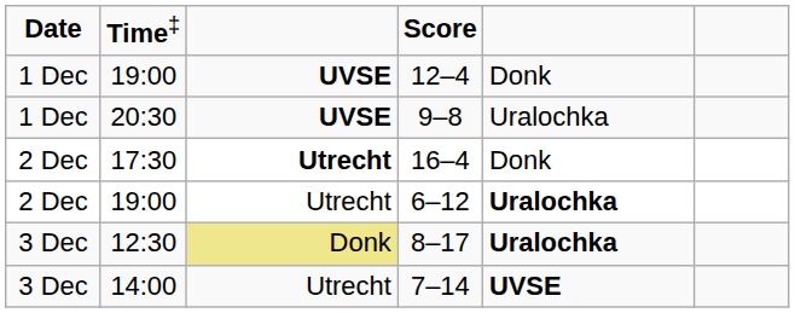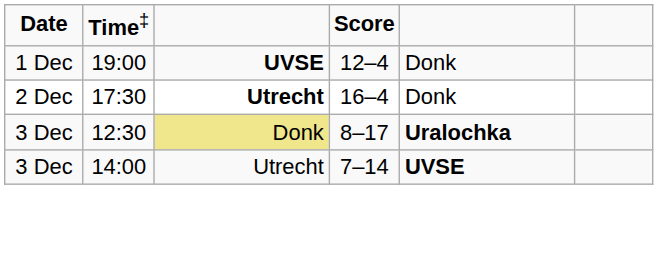 <table class=wikitable style="text-align:center;">
 <tr>
 <td width=50px><strong>Date</strong></td>
 <td width=40px><strong>Time</strong><sup>‡</sup></td>
 <td width=120px></td>
 <td width=40px><strong>Score</strong></td>
 <td width=120px></td>
 <td width=50px></td>
 </tr>
 <tr>
 <td>1 Dec</td>
 <td>19:00</td>
 <td style="text-align:right"><strong>UVSE</strong></td>
 <td>12–4</td>
 <td style="text-align:left">Donk</td>
 <td></td>
 </tr>
-<tr>
-<td>1 Dec</td>
-<td>20:30</td>
-<td style="text-align:right"><strong>UVSE</strong></td>
-<td>9–8</td>
-<td style="text-align:left">Uralochka</td>
-<td></td>
-</tr>
 <tr bgcolor=white>
 <td>2 Dec</td>
 <td>17:30</td>
 <td style="text-align:right"><strong>Utrecht</strong></td>
 <td>16–4</td>
 <td style="text-align:left">Donk</td>
-<td></td>
-</tr>
-<tr bgcolor=white>
-<td>2 Dec</td>
-<td>19:00</td>
-<td style="text-align:right">Utrecht</td>
-<td>6–12</td>
-<td style="text-align:left"><strong>Uralochka</strong></td>
 <td></td>
 </tr>
 <tr>
 <td>3 Dec</td>
 <td>12:30</td>
 <td style="background: khaki; text-align:right">Donk</td>
 <td>8–17</td>
 <td style="text-align:left"><strong>Uralochka</strong></td>
 <td></td>
 </tr>
 <tr>
 <td>3 Dec</td>
 <td>14:00</td>
 <td style="text-align:right">Utrecht</td>
 <td>7–14</td>
 <td style="text-align:left"><strong>UVSE</strong></td>
 <td></td>
 </tr>
 </table>
